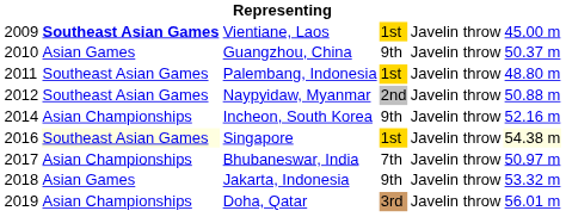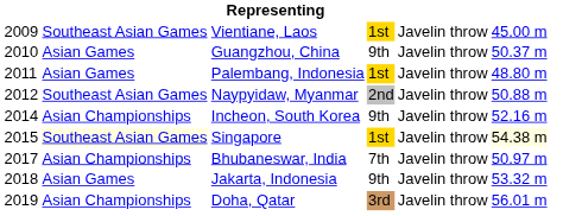 <table>
 <tr>
 <th colspan="6">Representing </th>
 </tr>
 <tr>
 <td>2009</td>
-<td><strong><a href='#'>Southeast Asian Games</a></strong></td>
+<td><a href='#'>Southeast Asian Games</a></td>
 <td><a href='#'>Vientiane, Laos</a></td>
 <td bgcolor=gold>1st</td>
 <td>Javelin throw</td>
 <td><a href='#'>45.00 m</a></td>
 </tr>
 <tr>
 <td>2010</td>
 <td><a href='#'>Asian Games</a></td>
 <td><a href='#'>Guangzhou, China</a></td>
 <td>9th</td>
 <td>Javelin throw</td>
 <td><a href='#'>50.37 m</a></td>
 </tr>
 <tr>
 <td>2011</td>
-<td><a href='#'>Southeast Asian Games</a></td>
+<td><a href='#'>Asian Games</a></td>
 <td><a href='#'>Palembang, Indonesia</a></td>
 <td bgcolor=gold>1st</td>
 <td>Javelin throw</td>
 <td><a href='#'>48.80 m</a></td>
 </tr>
 <tr>
 <td>2012</td>
 <td><a href='#'>Southeast Asian Games</a></td>
 <td><a href='#'>Naypyidaw, Myanmar</a></td>
 <td bgcolor=silver>2nd</td>
 <td>Javelin throw</td>
 <td><a href='#'>50.88 m</a></td>
 </tr>
 <tr>
 <td>2014</td>
 <td><a href='#'>Asian Championships</a></td>
 <td><a href='#'>Incheon, South Korea</a></td>
 <td>9th</td>
 <td>Javelin throw</td>
 <td><a href='#'>52.16 m</a></td>
 </tr>
 <tr>
-<td>2016</td>
+<td>2015</td>
 <td style="background: lightyellow;"><a href='#'>Southeast Asian Games</a></td>
 <td><a href='#'>Singapore</a></td>
 <td bgcolor=gold>1st</td>
 <td>Javelin throw</td>
 <td style="background: lightyellow;">54.38 m</td>
 </tr>
 <tr>
 <td>2017</td>
 <td><a href='#'>Asian Championships</a></td>
 <td><a href='#'>Bhubaneswar, India</a></td>
 <td>7th</td>
 <td>Javelin throw</td>
 <td><a href='#'>50.97 m</a></td>
 </tr>
 <tr>
 <td>2018</td>
 <td><a href='#'>Asian Games</a></td>
 <td><a href='#'>Jakarta, Indonesia</a></td>
 <td>9th</td>
 <td>Javelin throw</td>
 <td><a href='#'>53.32 m</a></td>
 </tr>
 <tr>
 <td>2019</td>
 <td><a href='#'>Asian Championships</a></td>
 <td><a href='#'>Doha, Qatar</a></td>
 <td bgcolor=cc9966>3rd</td>
 <td>Javelin throw</td>
 <td><a href='#'>56.01 m</a></td>
 </tr>
 </table>
